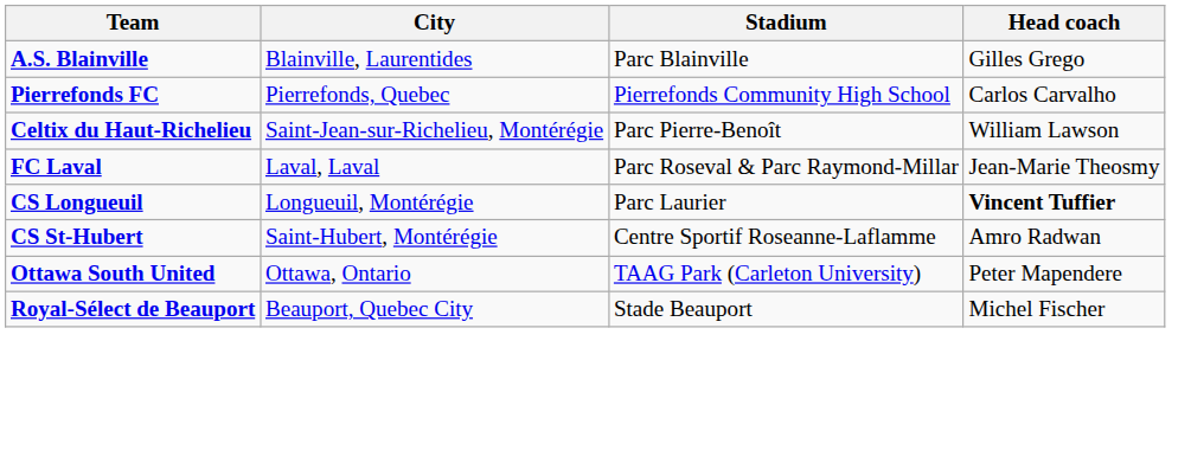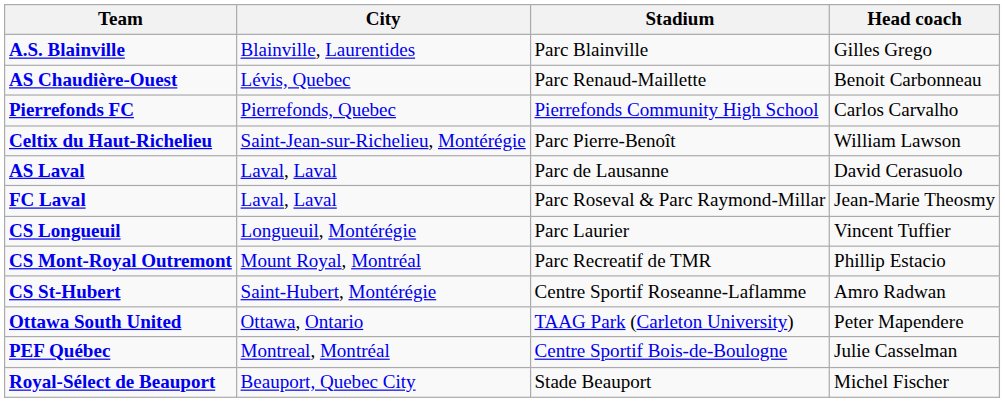 <table class="wikitable" style="text-align:left">
 <tr>
 <th>Team</th>
 <th>City</th>
 <th>Stadium</th>
 <th>Head coach</th>
 </tr>
 <tr>
 <td><strong><a href='#'>A.S. Blainville</a></strong></td>
 <td><a href='#'>Blainville</a>, <a href='#'>Laurentides</a></td>
 <td>Parc Blainville</td>
 <td>Gilles Grego</td>
 </tr>
 <tr>
+<td><strong><a href='#'>AS Chaudière-Ouest</a></strong></td>
+<td><a href='#'>Lévis, Quebec</a></td>
+<td>Parc Renaud-Maillette</td>
+<td>Benoit Carbonneau</td>
+</tr>
+<tr>
 <td><strong><a href='#'>Pierrefonds FC</a></strong></td>
 <td><a href='#'>Pierrefonds, Quebec</a></td>
 <td><a href='#'>Pierrefonds Community High School</a></td>
 <td>Carlos Carvalho</td>
 </tr>
 <tr>
 <td><strong><a href='#'>Celtix du Haut-Richelieu</a></strong></td>
 <td><a href='#'>Saint-Jean-sur-Richelieu</a>, <a href='#'>Montérégie</a></td>
 <td>Parc Pierre-Benoît</td>
 <td>William Lawson</td>
 </tr>
 <tr>
+<td><strong><a href='#'>AS Laval</a></strong></td>
+<td><a href='#'>Laval</a>, <a href='#'>Laval</a></td>
+<td>Parc de Lausanne</td>
+<td>David Cerasuolo</td>
+</tr>
+<tr>
 <td><strong><a href='#'>FC Laval</a></strong></td>
 <td><a href='#'>Laval</a>, <a href='#'>Laval</a></td>
 <td>Parc Roseval & Parc Raymond-Millar</td>
 <td>Jean-Marie Theosmy</td>
 </tr>
 <tr>
 <td><strong><a href='#'>CS Longueuil</a></strong></td>
 <td><a href='#'>Longueuil</a>, <a href='#'>Montérégie</a></td>
 <td>Parc Laurier</td>
-<td><strong>Vincent Tuffier</strong></td>
+<td>Vincent Tuffier</td>
+</tr>
+<tr>
+<td><strong><a href='#'>CS Mont-Royal Outremont</a></strong></td>
+<td><a href='#'>Mount Royal</a>, <a href='#'>Montréal</a></td>
+<td>Parc Recreatif de TMR</td>
+<td>Phillip Estacio</td>
 </tr>
 <tr>
 <td><strong><a href='#'>CS St-Hubert</a></strong></td>
 <td><a href='#'>Saint-Hubert</a>,  <a href='#'>Montérégie</a></td>
 <td>Centre Sportif Roseanne-Laflamme</td>
 <td>Amro Radwan</td>
 </tr>
 <tr>
 <td><strong><a href='#'>Ottawa South United</a></strong></td>
 <td><a href='#'>Ottawa</a>, <a href='#'>Ontario</a></td>
 <td><a href='#'>TAAG Park</a> (<a href='#'>Carleton University</a>)</td>
 <td>Peter Mapendere</td>
 </tr>
 <tr>
+<td><strong><a href='#'>PEF Québec</a></strong></td>
+<td><a href='#'>Montreal</a>, <a href='#'>Montréal</a></td>
+<td><a href='#'>Centre Sportif Bois-de-Boulogne</a></td>
+<td>Julie Casselman</td>
+</tr>
+<tr>
 <td><strong><a href='#'>Royal-Sélect de Beauport</a></strong></td>
 <td><a href='#'>Beauport, Quebec City</a></td>
 <td>Stade Beauport</td>
 <td>Michel Fischer</td>
 </tr>
 </table>
